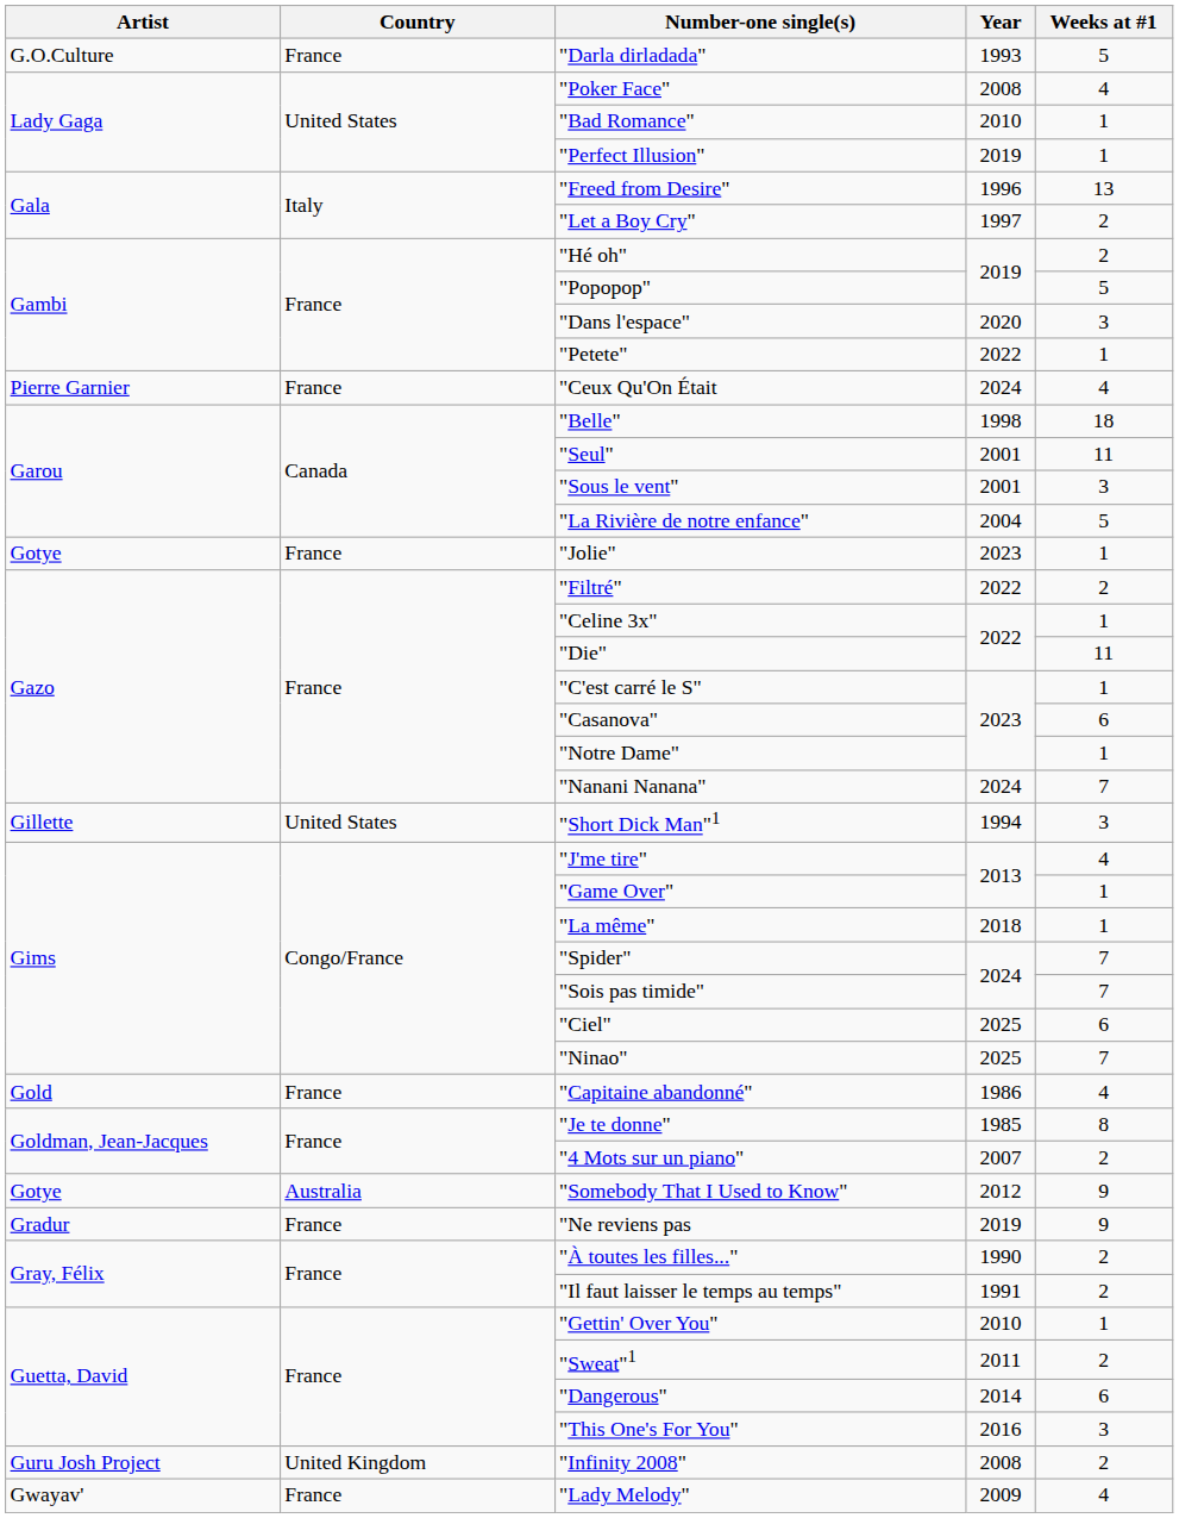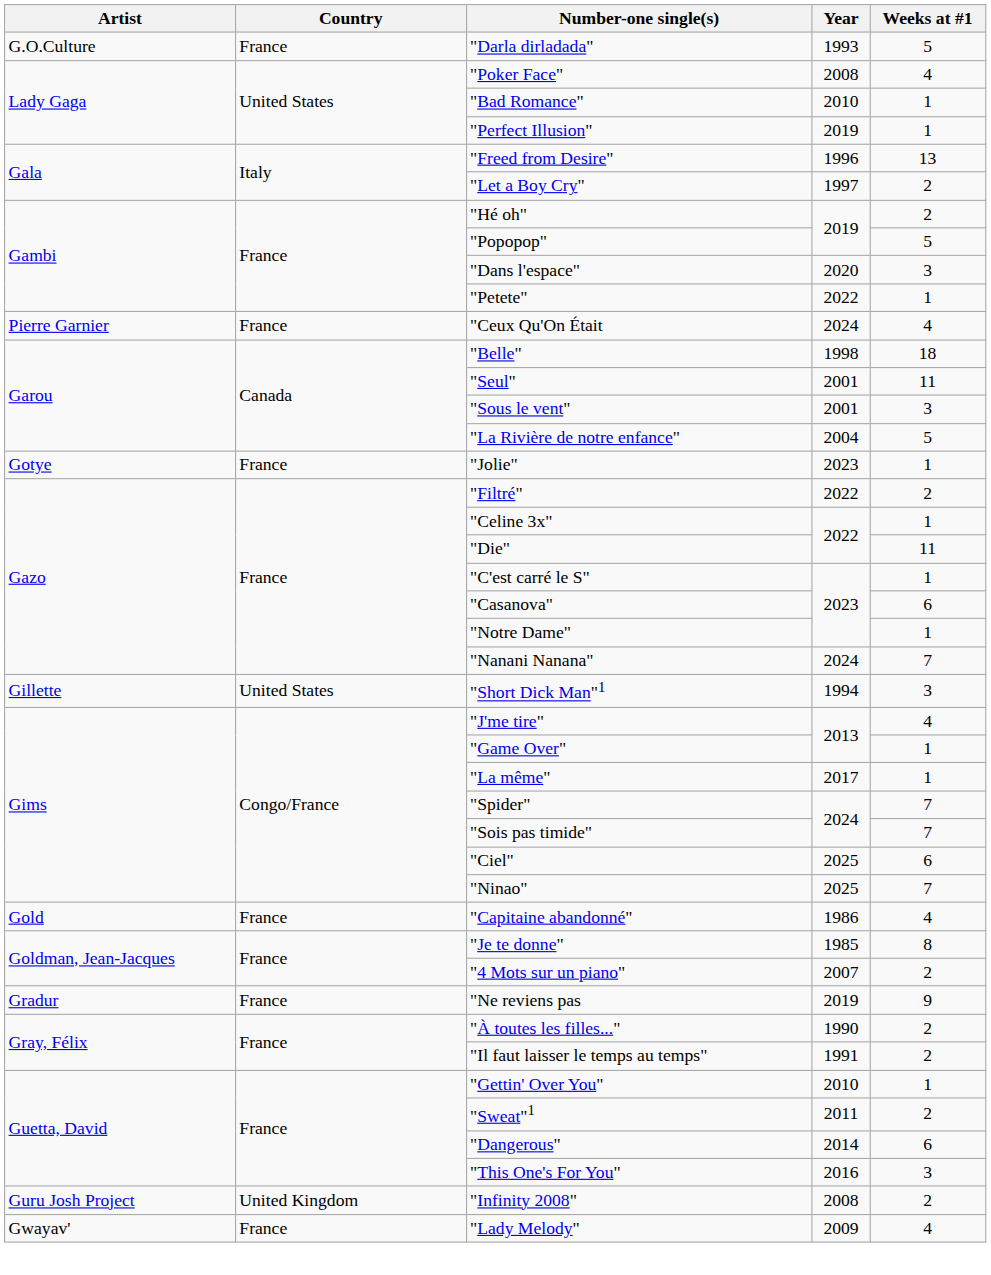 <table class="wikitable">
 <tr>
 <th width="20%">Artist</th>
 <th width="20%">Country</th>
 <th width="30%">Number-one single(s)</th>
 <th width="5%">Year</th>
 <th width="10%">Weeks at #1</th>
 </tr>
 <tr>
 <td>G.O.Culture</td>
 <td>France</td>
 <td>"<a href='#'>Darla dirladada</a>"</td>
 <td align=center>1993</td>
 <td align=center>5</td>
 </tr>
 <tr>
 <td rowspan="3"><a href='#'>Lady Gaga</a></td>
 <td rowspan="3">United States</td>
 <td>"<a href='#'>Poker Face</a>"</td>
 <td align=center>2008</td>
 <td align=center>4</td>
 </tr>
 <tr>
 <td>"<a href='#'>Bad Romance</a>"</td>
 <td align=center>2010</td>
 <td align=center>1</td>
 </tr>
 <tr>
 <td>"<a href='#'>Perfect Illusion</a>"</td>
 <td align=center>2019</td>
 <td align=center>1</td>
 </tr>
 <tr>
 <td rowspan="2"><a href='#'>Gala</a></td>
 <td rowspan="2">Italy</td>
 <td>"<a href='#'>Freed from Desire</a>"</td>
 <td align=center>1996</td>
 <td align=center>13</td>
 </tr>
 <tr>
 <td>"<a href='#'>Let a Boy Cry</a>"</td>
 <td align=center>1997</td>
 <td align=center>2</td>
 </tr>
 <tr>
 <td rowspan="4"><a href='#'>Gambi</a></td>
 <td rowspan="4">France</td>
 <td>"Hé oh"</td>
 <td rowspan="2" align=center>2019</td>
 <td align=center>2</td>
 </tr>
 <tr>
 <td>"Popopop"</td>
 <td align=center>5</td>
 </tr>
 <tr>
 <td>"Dans l'espace"</td>
 <td align=center>2020</td>
 <td align=center>3</td>
 </tr>
 <tr>
 <td>"Petete"</td>
 <td align=center>2022</td>
 <td align=center>1</td>
 </tr>
 <tr>
 <td><a href='#'>Pierre Garnier</a></td>
 <td>France</td>
 <td>"Ceux Qu'On Était</td>
 <td align=center>2024</td>
 <td align=center>4</td>
 </tr>
 <tr>
 <td rowspan="4"><a href='#'>Garou</a></td>
 <td rowspan="4">Canada</td>
 <td>"<a href='#'>Belle</a>"</td>
 <td align=center>1998</td>
 <td align=center>18</td>
 </tr>
 <tr>
 <td>"<a href='#'>Seul</a>"</td>
 <td align=center>2001</td>
 <td align=center>11</td>
 </tr>
 <tr>
 <td>"<a href='#'>Sous le vent</a>"</td>
 <td align=center>2001</td>
 <td align=center>3</td>
 </tr>
 <tr>
 <td>"<a href='#'>La Rivière de notre enfance</a>"</td>
 <td align=center>2004</td>
 <td align=center>5</td>
 </tr>
 <tr>
 <td><a href='#'>Gotye</a></td>
 <td>France</td>
 <td>"Jolie"</td>
 <td align=center>2023</td>
 <td align=center>1</td>
 </tr>
 <tr>
 <td rowspan=7><a href='#'>Gazo</a></td>
 <td rowspan=7>France</td>
 <td>"<a href='#'>Filtré</a>"</td>
 <td align=center>2022</td>
 <td align=center>2</td>
 </tr>
 <tr>
 <td>"Celine 3x"</td>
 <td align=center rowspan=2>2022</td>
 <td align=center>1</td>
 </tr>
 <tr>
 <td>"Die"</td>
 <td align=center>11</td>
 </tr>
 <tr>
 <td>"C'est carré le S"</td>
 <td align=center rowspan=3>2023</td>
 <td align=center>1</td>
 </tr>
 <tr>
 <td>"Casanova"</td>
 <td align=center>6</td>
 </tr>
 <tr>
 <td>"Notre Dame"</td>
 <td align=center>1</td>
 </tr>
 <tr>
 <td>"Nanani Nanana"</td>
 <td align=center>2024</td>
 <td align=center>7</td>
 </tr>
 <tr>
 <td><a href='#'>Gillette</a></td>
 <td>United States</td>
 <td>"<a href='#'>Short Dick Man</a>"<sup>1</sup></td>
 <td align=center>1994</td>
 <td align=center>3</td>
 </tr>
 <tr>
 <td rowspan="7"><a href='#'>Gims</a></td>
 <td rowspan="7">Congo/France</td>
 <td>"<a href='#'>J'me tire</a>"</td>
 <td rowspan="2" align=center>2013</td>
 <td align=center>4</td>
 </tr>
 <tr>
 <td>"<a href='#'>Game Over</a>"</td>
 <td align=center>1</td>
 </tr>
 <tr>
 <td>"<a href='#'>La même</a>"</td>
-<td align=center>2018</td>
+<td align=center>2017</td>
 <td align=center>1</td>
 </tr>
 <tr>
 <td>"Spider"</td>
 <td align=center rowspan=2>2024</td>
 <td align=center>7</td>
 </tr>
 <tr>
 <td>"Sois pas timide"</td>
 <td align=center>7</td>
 </tr>
 <tr>
 <td>"Ciel"</td>
 <td align=center>2025</td>
 <td align=center>6</td>
 </tr>
 <tr>
 <td>"Ninao"</td>
 <td align=center>2025</td>
 <td align=center>7</td>
 </tr>
 <tr>
 <td><a href='#'>Gold</a></td>
 <td>France</td>
 <td>"<a href='#'>Capitaine abandonné</a>"</td>
 <td align=center>1986</td>
 <td align=center>4</td>
 </tr>
 <tr>
 <td rowspan="2"><a href='#'>Goldman, Jean-Jacques</a></td>
 <td rowspan="2">France</td>
 <td>"<a href='#'>Je te donne</a>"</td>
 <td align=center>1985</td>
 <td align=center>8</td>
 </tr>
 <tr>
 <td>"<a href='#'>4 Mots sur un piano</a>"</td>
 <td align=center>2007</td>
 <td align=center>2</td>
-</tr>
-<tr>
-<td><a href='#'>Gotye</a></td>
-<td><a href='#'>Australia</a></td>
-<td>"<a href='#'>Somebody That I Used to Know</a>"</td>
-<td align=center>2012</td>
-<td align=center>9</td>
 </tr>
 <tr>
 <td><a href='#'>Gradur</a></td>
 <td>France</td>
 <td>"Ne reviens pas</td>
 <td align=center>2019</td>
 <td align=center>9</td>
 </tr>
 <tr>
 <td rowspan="2"><a href='#'>Gray, Félix</a></td>
 <td rowspan="2">France</td>
 <td>"<a href='#'>À toutes les filles...</a>"</td>
 <td align=center>1990</td>
 <td align=center>2</td>
 </tr>
 <tr>
 <td>"Il faut laisser le temps au temps"</td>
 <td align=center>1991</td>
 <td align=center>2</td>
 </tr>
 <tr>
 <td rowspan="4"><a href='#'>Guetta, David</a></td>
 <td rowspan="4">France</td>
 <td>"<a href='#'>Gettin' Over You</a>"</td>
 <td align=center>2010</td>
 <td align=center>1</td>
 </tr>
 <tr>
 <td>"<a href='#'>Sweat</a>"<sup>1</sup></td>
 <td align=center>2011</td>
 <td align=center>2</td>
 </tr>
 <tr>
 <td>"<a href='#'>Dangerous</a>"</td>
 <td align=center>2014</td>
 <td align=center>6</td>
 </tr>
 <tr>
 <td>"<a href='#'>This One's For You</a>"</td>
 <td align=center>2016</td>
 <td align=center>3</td>
 </tr>
 <tr>
 <td><a href='#'>Guru Josh Project</a></td>
 <td>United Kingdom</td>
 <td>"<a href='#'>Infinity 2008</a>"</td>
 <td align=center>2008</td>
 <td align=center>2</td>
 </tr>
 <tr>
 <td>Gwayav'</td>
 <td>France</td>
 <td>"<a href='#'>Lady Melody</a>"</td>
 <td align=center>2009</td>
 <td align=center>4</td>
 </tr>
 </table>
